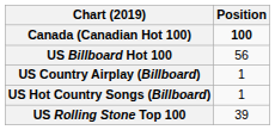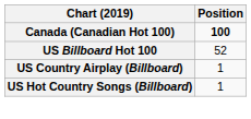 <table class="wikitable sortable plainrowheaders" style="text-align:center">
 <tr>
 <th scope="col">Chart (2019)</th>
 <th scope="col">Position</th>
 </tr>
 <tr>
 <th scope="row">Canada (Canadian Hot 100)</th>
 <td><strong>100</strong></td>
 </tr>
 <tr>
 <th scope="row">US <em>Billboard</em> Hot 100</th>
-<td>56</td>
+<td>52</td>
 </tr>
 <tr>
 <th scope="row">US Country Airplay (<em>Billboard</em>)</th>
 <td>1</td>
 </tr>
 <tr>
 <th scope="row">US Hot Country Songs (<em>Billboard</em>)</th>
 <td>1</td>
 </tr>
-<tr>
-<th scope="row">US <em>Rolling Stone</em> Top 100</th>
-<td>39</td>
-</tr>
 </table>
